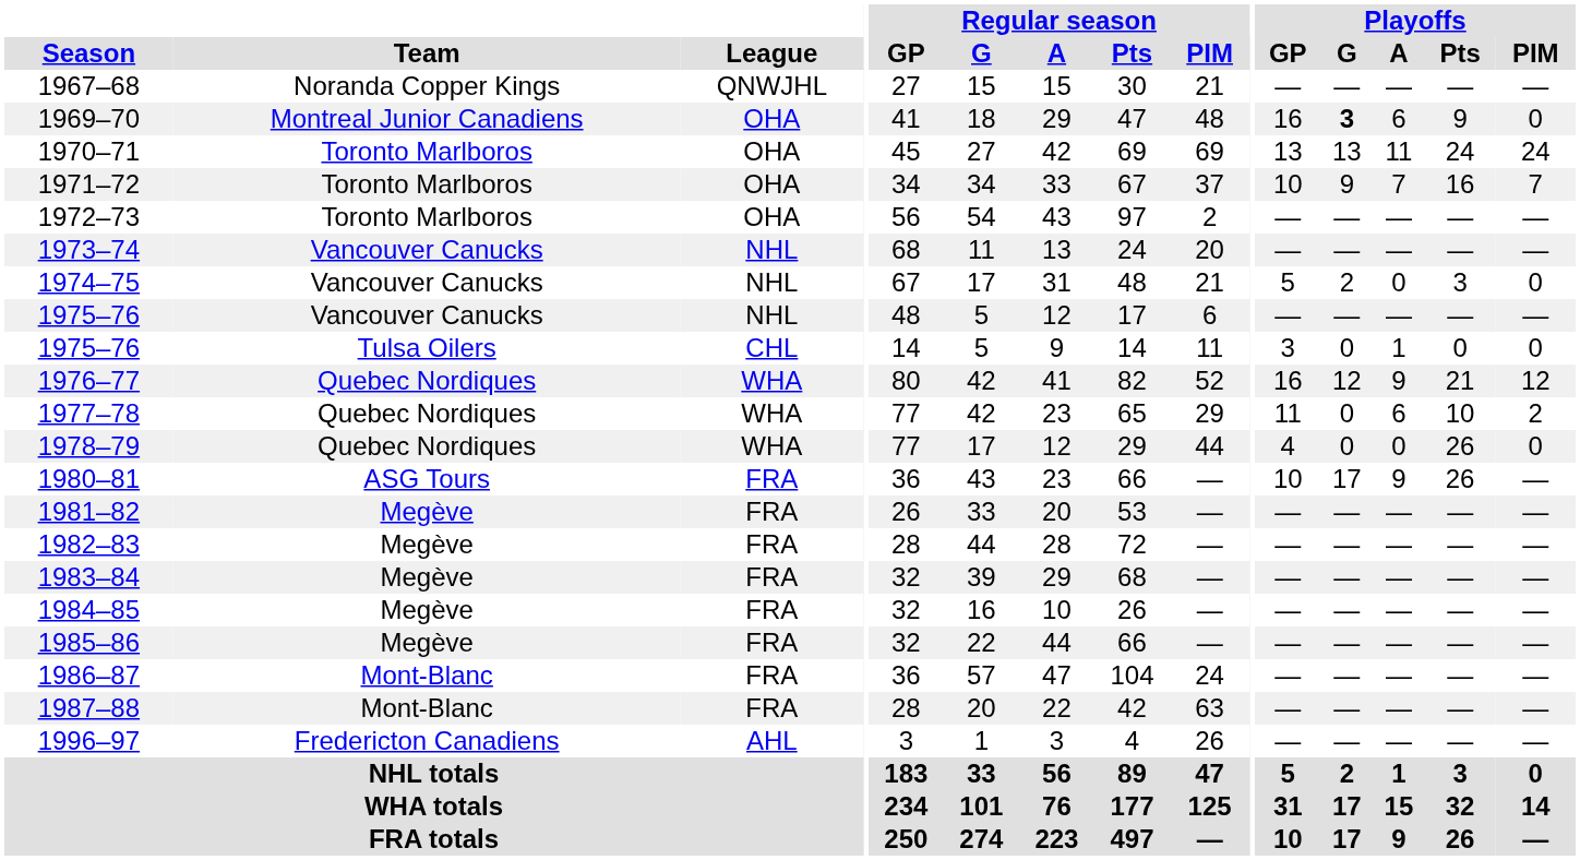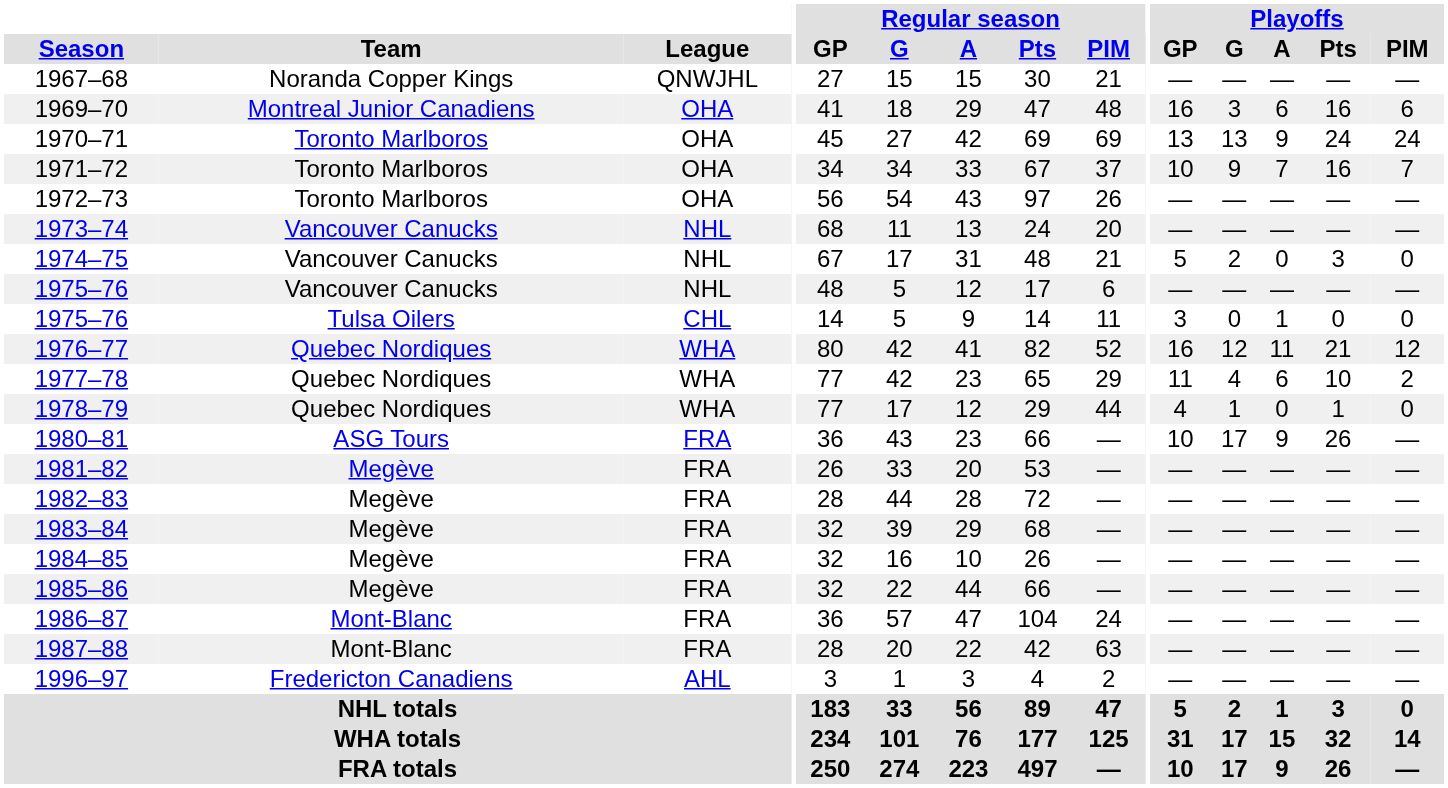 <table border="0" cellpadding="1" cellspacing="0" style="text-align:center; width:60em">
 <tr bgcolor="#e0e0e0">
 <th colspan="3" bgcolor="#ffffff"></th>
 <th rowspan="100" bgcolor="#ffffff"></th>
 <th colspan="5"><a href='#'>Regular season</a></th>
 <th rowspan="100" bgcolor="#ffffff"></th>
 <th colspan="5"><a href='#'>Playoffs</a></th>
 </tr>
 <tr bgcolor="#e0e0e0">
 <th><a href='#'>Season</a></th>
 <th>Team</th>
 <th>League</th>
 <th>GP</th>
 <th><a href='#'>G</a></th>
 <th><a href='#'>A</a></th>
 <th><a href='#'>Pts</a></th>
 <th><a href='#'>PIM</a></th>
 <th>GP</th>
 <th>G</th>
 <th>A</th>
 <th>Pts</th>
 <th>PIM</th>
 </tr>
 <tr>
 <td>1967–68</td>
 <td>Noranda Copper Kings</td>
 <td>QNWJHL</td>
 <td>27</td>
 <td>15</td>
 <td>15</td>
 <td>30</td>
 <td>21</td>
 <td>—</td>
 <td>—</td>
 <td>—</td>
 <td>—</td>
 <td>—</td>
 </tr>
 <tr bgcolor="#f0f0f0">
 <td>1969–70</td>
 <td><a href='#'>Montreal Junior Canadiens</a></td>
 <td><a href='#'>OHA</a></td>
 <td>41</td>
 <td>18</td>
 <td>29</td>
 <td>47</td>
 <td>48</td>
 <td>16</td>
-<td><strong>3</strong></td>
+<td>3</td>
 <td>6</td>
-<td>9</td>
-<td>0</td>
+<td>16</td>
+<td>6</td>
 </tr>
 <tr>
 <td>1970–71</td>
 <td><a href='#'>Toronto Marlboros</a></td>
 <td>OHA</td>
 <td>45</td>
 <td>27</td>
 <td>42</td>
 <td>69</td>
 <td>69</td>
 <td>13</td>
 <td>13</td>
-<td>11</td>
+<td>9</td>
 <td>24</td>
 <td>24</td>
 </tr>
 <tr bgcolor="#f0f0f0">
 <td>1971–72</td>
 <td>Toronto Marlboros</td>
 <td>OHA</td>
 <td>34</td>
 <td>34</td>
 <td>33</td>
 <td>67</td>
 <td>37</td>
 <td>10</td>
 <td>9</td>
 <td>7</td>
 <td>16</td>
 <td>7</td>
 </tr>
 <tr>
 <td>1972–73</td>
 <td>Toronto Marlboros</td>
 <td>OHA</td>
 <td>56</td>
 <td>54</td>
 <td>43</td>
 <td>97</td>
-<td>2</td>
+<td>26</td>
 <td>—</td>
 <td>—</td>
 <td>—</td>
 <td>—</td>
 <td>—</td>
 </tr>
 <tr bgcolor="#f0f0f0">
 <td><a href='#'>1973–74</a></td>
 <td><a href='#'>Vancouver Canucks</a></td>
 <td><a href='#'>NHL</a></td>
 <td>68</td>
 <td>11</td>
 <td>13</td>
 <td>24</td>
 <td>20</td>
 <td>—</td>
 <td>—</td>
 <td>—</td>
 <td>—</td>
 <td>—</td>
 </tr>
 <tr>
 <td><a href='#'>1974–75</a></td>
 <td>Vancouver Canucks</td>
 <td>NHL</td>
 <td>67</td>
 <td>17</td>
 <td>31</td>
 <td>48</td>
 <td>21</td>
 <td>5</td>
 <td>2</td>
 <td>0</td>
 <td>3</td>
 <td>0</td>
 </tr>
 <tr bgcolor="#f0f0f0">
 <td><a href='#'>1975–76</a></td>
 <td>Vancouver Canucks</td>
 <td>NHL</td>
 <td>48</td>
 <td>5</td>
 <td>12</td>
 <td>17</td>
 <td>6</td>
 <td>—</td>
 <td>—</td>
 <td>—</td>
 <td>—</td>
 <td>—</td>
 </tr>
 <tr>
 <td><a href='#'>1975–76</a></td>
 <td><a href='#'>Tulsa Oilers</a></td>
 <td><a href='#'>CHL</a></td>
 <td>14</td>
 <td>5</td>
 <td>9</td>
 <td>14</td>
 <td>11</td>
 <td>3</td>
 <td>0</td>
 <td>1</td>
 <td>0</td>
 <td>0</td>
 </tr>
 <tr bgcolor="#f0f0f0">
 <td><a href='#'>1976–77</a></td>
 <td><a href='#'>Quebec Nordiques</a></td>
 <td><a href='#'>WHA</a></td>
 <td>80</td>
 <td>42</td>
 <td>41</td>
 <td>82</td>
 <td>52</td>
 <td>16</td>
 <td>12</td>
-<td>9</td>
+<td>11</td>
 <td>21</td>
 <td>12</td>
 </tr>
 <tr>
 <td><a href='#'>1977–78</a></td>
 <td>Quebec Nordiques</td>
 <td>WHA</td>
 <td>77</td>
 <td>42</td>
 <td>23</td>
 <td>65</td>
 <td>29</td>
 <td>11</td>
-<td>0</td>
+<td>4</td>
 <td>6</td>
 <td>10</td>
 <td>2</td>
 </tr>
 <tr bgcolor="#f0f0f0">
 <td><a href='#'>1978–79</a></td>
 <td>Quebec Nordiques</td>
 <td>WHA</td>
 <td>77</td>
 <td>17</td>
 <td>12</td>
 <td>29</td>
 <td>44</td>
 <td>4</td>
+<td>1</td>
 <td>0</td>
-<td>0</td>
-<td>26</td>
+<td>1</td>
 <td>0</td>
 </tr>
 <tr>
 <td><a href='#'>1980–81</a></td>
 <td><a href='#'>ASG Tours</a></td>
 <td><a href='#'>FRA</a></td>
 <td>36</td>
 <td>43</td>
 <td>23</td>
 <td>66</td>
 <td>—</td>
 <td>10</td>
 <td>17</td>
 <td>9</td>
 <td>26</td>
 <td>—</td>
 </tr>
 <tr bgcolor="#f0f0f0">
 <td><a href='#'>1981–82</a></td>
 <td><a href='#'>Megève</a></td>
 <td>FRA</td>
 <td>26</td>
 <td>33</td>
 <td>20</td>
 <td>53</td>
 <td>—</td>
 <td>—</td>
 <td>—</td>
 <td>—</td>
 <td>—</td>
 <td>—</td>
 </tr>
 <tr>
 <td><a href='#'>1982–83</a></td>
 <td>Megève</td>
 <td>FRA</td>
 <td>28</td>
 <td>44</td>
 <td>28</td>
 <td>72</td>
 <td>—</td>
 <td>—</td>
 <td>—</td>
 <td>—</td>
 <td>—</td>
 <td>—</td>
 </tr>
 <tr bgcolor="#f0f0f0">
 <td><a href='#'>1983–84</a></td>
 <td>Megève</td>
 <td>FRA</td>
 <td>32</td>
 <td>39</td>
 <td>29</td>
 <td>68</td>
 <td>—</td>
 <td>—</td>
 <td>—</td>
 <td>—</td>
 <td>—</td>
 <td>—</td>
 </tr>
 <tr>
 <td><a href='#'>1984–85</a></td>
 <td>Megève</td>
 <td>FRA</td>
 <td>32</td>
 <td>16</td>
 <td>10</td>
 <td>26</td>
 <td>—</td>
 <td>—</td>
 <td>—</td>
 <td>—</td>
 <td>—</td>
 <td>—</td>
 </tr>
 <tr bgcolor="#f0f0f0">
 <td><a href='#'>1985–86</a></td>
 <td>Megève</td>
 <td>FRA</td>
 <td>32</td>
 <td>22</td>
 <td>44</td>
 <td>66</td>
 <td>—</td>
 <td>—</td>
 <td>—</td>
 <td>—</td>
 <td>—</td>
 <td>—</td>
 </tr>
 <tr>
 <td><a href='#'>1986–87</a></td>
 <td><a href='#'>Mont-Blanc</a></td>
 <td>FRA</td>
 <td>36</td>
 <td>57</td>
 <td>47</td>
 <td>104</td>
 <td>24</td>
 <td>—</td>
 <td>—</td>
 <td>—</td>
 <td>—</td>
 <td>—</td>
 </tr>
 <tr bgcolor="#f0f0f0">
 <td><a href='#'>1987–88</a></td>
 <td>Mont-Blanc</td>
 <td>FRA</td>
 <td>28</td>
 <td>20</td>
 <td>22</td>
 <td>42</td>
 <td>63</td>
 <td>—</td>
 <td>—</td>
 <td>—</td>
 <td>—</td>
 <td>—</td>
 </tr>
 <tr>
 <td><a href='#'>1996–97</a></td>
 <td><a href='#'>Fredericton Canadiens</a></td>
 <td><a href='#'>AHL</a></td>
 <td>3</td>
 <td>1</td>
 <td>3</td>
 <td>4</td>
-<td>26</td>
+<td>2</td>
 <td>—</td>
 <td>—</td>
 <td>—</td>
 <td>—</td>
 <td>—</td>
 </tr>
 <tr bgcolor="#e0e0e0">
 <th colspan="3">NHL totals</th>
 <th>183</th>
 <th>33</th>
 <th>56</th>
 <th>89</th>
 <th>47</th>
 <th>5</th>
 <th>2</th>
 <th>1</th>
 <th>3</th>
 <th>0</th>
 </tr>
 <tr bgcolor="#e0e0e0">
 <th colspan="3">WHA totals</th>
 <th>234</th>
 <th>101</th>
 <th>76</th>
 <th>177</th>
 <th>125</th>
 <th>31</th>
 <th>17</th>
 <th>15</th>
 <th>32</th>
 <th>14</th>
 </tr>
 <tr bgcolor="#e0e0e0">
 <th colspan="3">FRA totals</th>
 <th>250</th>
 <th>274</th>
 <th>223</th>
 <th>497</th>
 <th>—</th>
 <th>10</th>
 <th>17</th>
 <th>9</th>
 <th>26</th>
 <th>—</th>
 </tr>
 </table>
